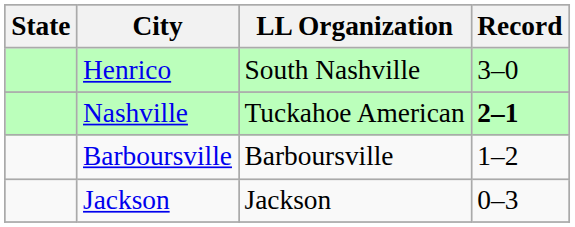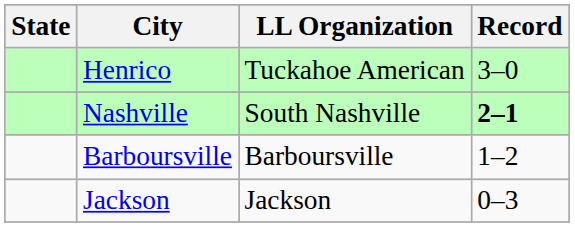 <table class="wikitable">
 <tr>
 <th>State</th>
 <th>City</th>
 <th>LL Organization</th>
 <th>Record</th>
 </tr>
 <tr bgcolor=#bbffbb>
 <td><strong></strong></td>
 <td><a href='#'>Henrico</a></td>
-<td>South Nashville</td>
+<td>Tuckahoe American</td>
 <td>3–0</td>
 </tr>
 <tr bgcolor=#bbffbb>
 <td><strong></strong></td>
 <td><a href='#'>Nashville</a></td>
-<td>Tuckahoe American</td>
+<td>South Nashville</td>
 <td><strong>2–1</strong></td>
 </tr>
 <tr>
 <td><strong></strong></td>
 <td><a href='#'>Barboursville</a></td>
 <td>Barboursville</td>
 <td>1–2</td>
 </tr>
 <tr>
 <td><strong></strong></td>
 <td><a href='#'>Jackson</a></td>
 <td>Jackson</td>
 <td>0–3</td>
 </tr>
 </table>
